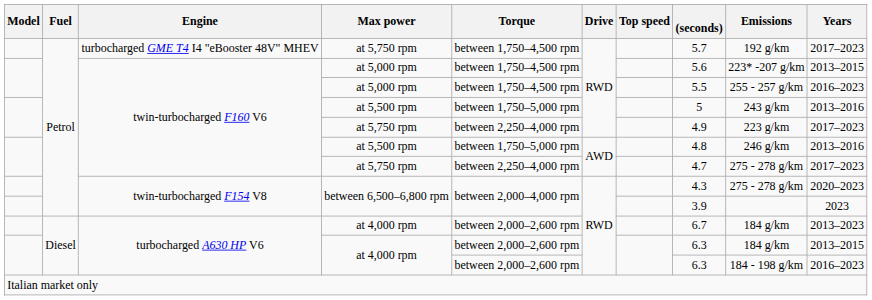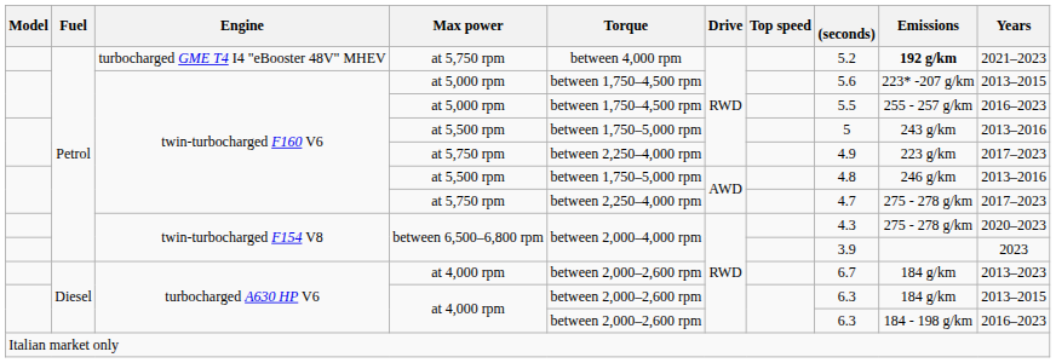 <table class="wikitable" style="text-align:center; font-size:90%;">
 <tr>
 <th>Model</th>
 <th>Fuel</th>
 <th>Engine</th>
 <th>Max power</th>
 <th>Torque</th>
 <th>Drive</th>
 <th>Top speed</th>
 <th><br> (seconds)</th>
 <th>Emissions </th>
 <th>Years</th>
 </tr>
 <tr>
 <td></td>
 <td rowspan="9">Petrol</td>
 <td> turbocharged <em><a href='#'>GME T4</a></em> I4 "eBooster 48V" MHEV</td>
 <td> at 5,750 rpm</td>
-<td> between 1,750–4,500 rpm</td>
+<td> between 4,000 rpm</td>
 <td rowspan="5">RWD</td>
 <td></td>
-<td>5.7</td>
-<td>192 g/km</td>
-<td>2017–2023</td>
+<td>5.2</td>
+<td><strong>192 g/km</strong></td>
+<td>2021–2023</td>
 </tr>
 <tr>
 <td rowspan="2"></td>
 <td rowspan="6"> twin-turbocharged <em><a href='#'>F160</a></em> V6</td>
 <td> at 5,000 rpm</td>
 <td> between 1,750–4,500 rpm</td>
 <td></td>
 <td>5.6</td>
 <td>223* -207 g/km</td>
 <td>2013–2015</td>
 </tr>
 <tr>
 <td> at 5,000 rpm</td>
 <td> between 1,750–4,500 rpm</td>
 <td></td>
 <td>5.5</td>
 <td>255 - 257 g/km</td>
 <td>2016–2023</td>
 </tr>
 <tr>
 <td rowspan="2"></td>
 <td> at 5,500 rpm</td>
 <td> between 1,750–5,000 rpm</td>
 <td></td>
 <td>5</td>
 <td>243 g/km</td>
 <td>2013–2016</td>
 </tr>
 <tr>
 <td> at 5,750 rpm</td>
 <td> between 2,250–4,000 rpm</td>
 <td></td>
 <td>4.9</td>
 <td>223 g/km</td>
 <td>2017–2023</td>
 </tr>
 <tr>
 <td rowspan="2"></td>
 <td> at 5,500 rpm</td>
 <td> between 1,750–5,000 rpm</td>
 <td rowspan="2">AWD</td>
 <td></td>
 <td>4.8</td>
 <td>246 g/km</td>
 <td>2013–2016</td>
 </tr>
 <tr>
 <td> at 5,750 rpm</td>
 <td> between 2,250–4,000 rpm</td>
 <td></td>
 <td>4.7</td>
 <td>275 - 278 g/km</td>
 <td>2017–2023</td>
 </tr>
 <tr>
 <td></td>
 <td rowspan="2"> twin-turbocharged <em><a href='#'>F154</a></em> V8</td>
 <td rowspan="2"> between 6,500–6,800 rpm</td>
 <td rowspan="2"> between 2,000–4,000 rpm</td>
 <td rowspan="5">RWD</td>
 <td></td>
 <td>4.3</td>
 <td>275 - 278 g/km</td>
 <td>2020–2023</td>
 </tr>
 <tr>
 <td></td>
 <td></td>
 <td>3.9</td>
 <td></td>
 <td>2023</td>
 </tr>
 <tr>
 <td></td>
 <td rowspan="3">Diesel</td>
 <td rowspan="3"> turbocharged <em><a href='#'>A630 HP</a></em> V6</td>
 <td> at 4,000 rpm</td>
 <td> between 2,000–2,600 rpm</td>
 <td></td>
 <td>6.7</td>
 <td>184 g/km</td>
 <td>2013–2023</td>
 </tr>
 <tr>
 <td rowspan="2"></td>
 <td rowspan="2"> at 4,000 rpm</td>
 <td> between 2,000–2,600 rpm</td>
 <td rowspan="2"></td>
 <td>6.3</td>
 <td>184 g/km</td>
 <td>2013–2015</td>
 </tr>
 <tr>
 <td> between 2,000–2,600 rpm</td>
 <td>6.3</td>
 <td>184 - 198 g/km</td>
 <td>2016–2023</td>
 </tr>
 <tr>
 <td colspan="10" align="left" fontsize="75%"> Italian market only</td>
 </tr>
 </table>
